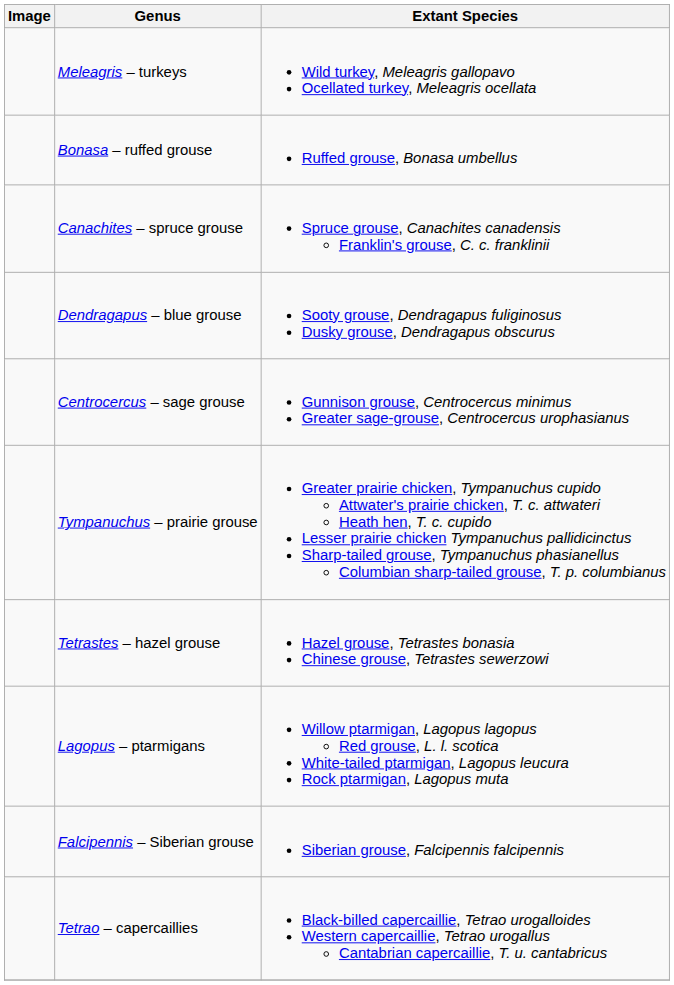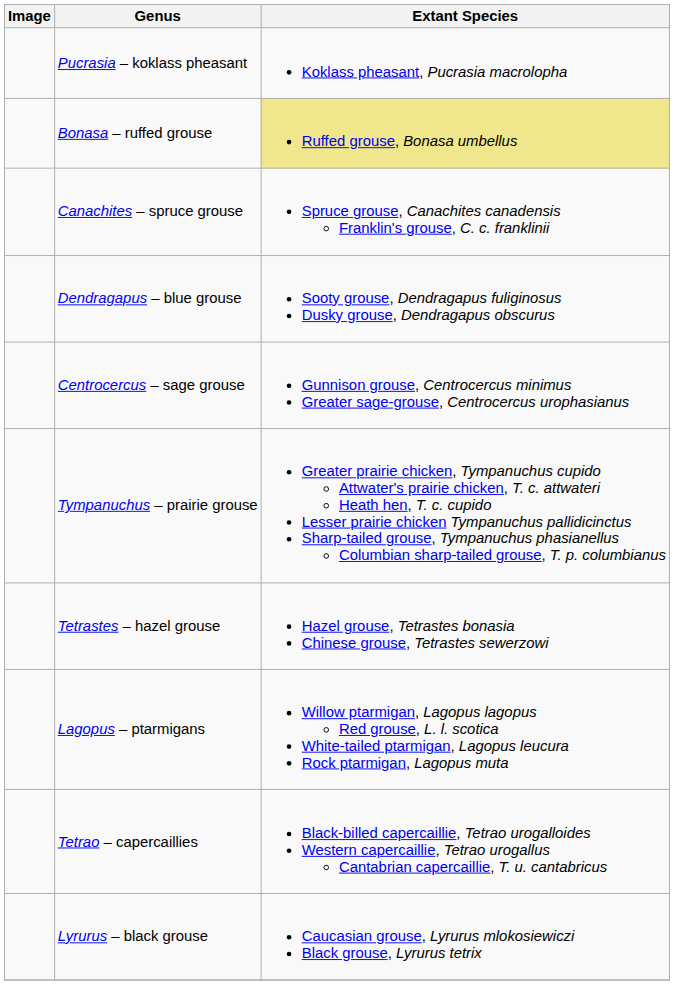 <table class="wikitable">
 <tr>
 <th>Image</th>
 <th>Genus</th>
 <th>Extant Species</th>
 </tr>
 <tr>
 <td></td>
-<td><em><a href='#'>Meleagris</a></em> – turkeys</td>
-<td><br><ul><li><a href='#'>Wild turkey</a>, <em>Meleagris gallopavo</em></li><li><a href='#'>Ocellated turkey</a>, <em>Meleagris ocellata</em></li></ul></td>
+<td><em><a href='#'>Pucrasia</a></em> – koklass pheasant</td>
+<td><br><ul><li><a href='#'>Koklass pheasant</a>, <em>Pucrasia macrolopha</em></li></ul></td>
 </tr>
 <tr>
 <td></td>
 <td><em><a href='#'>Bonasa</a></em> – ruffed grouse</td>
-<td><br><ul><li><a href='#'>Ruffed grouse</a>, <em>Bonasa umbellus</em></li></ul></td>
+<td style="background: khaki;"><br><ul><li><a href='#'>Ruffed grouse</a>, <em>Bonasa umbellus</em></li></ul></td>
 </tr>
 <tr>
 <td></td>
 <td><em><a href='#'>Canachites</a></em> – spruce grouse</td>
 <td><br><ul><li><a href='#'>Spruce grouse</a>, <em>Canachites canadensis</em><ul><li><a href='#'>Franklin's grouse</a>, <em>C. c. franklinii</em></li></ul></li></ul></td>
 </tr>
 <tr>
 <td></td>
 <td><em><a href='#'>Dendragapus</a></em> – blue grouse</td>
 <td><br><ul><li><a href='#'>Sooty grouse</a>, <em>Dendragapus fuliginosus</em></li><li><a href='#'>Dusky grouse</a>, <em>Dendragapus obscurus</em></li></ul></td>
 </tr>
 <tr>
 <td></td>
 <td><em><a href='#'>Centrocercus</a></em> – sage grouse</td>
 <td><br><ul><li><a href='#'>Gunnison grouse</a>, <em>Centrocercus minimus</em></li><li><a href='#'>Greater sage-grouse</a>, <em>Centrocercus urophasianus</em></li></ul></td>
 </tr>
 <tr>
 <td></td>
 <td><em><a href='#'>Tympanuchus</a></em> – prairie grouse</td>
 <td><br><ul><li><a href='#'>Greater prairie chicken</a>, <em>Tympanuchus cupido</em><ul><li><a href='#'>Attwater's prairie chicken</a>, <em>T. c. attwateri</em></li><li><a href='#'>Heath hen</a>, <em>T. c. cupido</em></li></ul></li><li><a href='#'>Lesser prairie chicken</a> <em>Tympanuchus pallidicinctus</em></li><li><a href='#'>Sharp-tailed grouse</a>, <em>Tympanuchus phasianellus</em><ul><li><a href='#'>Columbian sharp-tailed grouse</a>, <em>T. p. columbianus</em></li></ul></li></ul></td>
 </tr>
 <tr>
 <td></td>
 <td><em><a href='#'>Tetrastes</a></em> – hazel grouse</td>
 <td><br><ul><li><a href='#'>Hazel grouse</a>, <em>Tetrastes bonasia</em></li><li><a href='#'>Chinese grouse</a>, <em>Tetrastes sewerzowi</em></li></ul></td>
 </tr>
 <tr>
 <td></td>
 <td><em><a href='#'>Lagopus</a></em> – ptarmigans</td>
 <td><br><ul><li><a href='#'>Willow ptarmigan</a>, <em>Lagopus lagopus</em><ul><li><a href='#'>Red grouse</a>, <em>L. l. scotica</em></li></ul></li><li><a href='#'>White-tailed ptarmigan</a>, <em>Lagopus leucura</em></li><li><a href='#'>Rock ptarmigan</a>, <em>Lagopus muta</em></li></ul></td>
 </tr>
 <tr>
 <td></td>
-<td><em><a href='#'>Falcipennis</a> –</em> Siberian grouse</td>
-<td><br><ul><li><a href='#'>Siberian grouse</a>, <em>Falcipennis falcipennis</em></li></ul></td>
-</tr>
-<tr>
-<td></td>
 <td><em><a href='#'>Tetrao</a></em> – capercaillies</td>
 <td><br><ul><li><a href='#'>Black-billed capercaillie</a>, <em>Tetrao urogalloides</em></li><li><a href='#'>Western capercaillie</a>, <em>Tetrao urogallus</em><ul><li><a href='#'>Cantabrian capercaillie</a>, <em>T. u. cantabricus</em></li></ul></li></ul></td>
 </tr>
 <tr>
+<td></td>
+<td><em><a href='#'>Lyrurus</a></em> – black grouse</td>
+<td><br><ul><li><a href='#'>Caucasian grouse</a>, <em>Lyrurus mlokosiewiczi</em></li><li><a href='#'>Black grouse</a>, <em>Lyrurus tetrix</em></li></ul></td>
+</tr>
+<tr>
 </tr>
 </table>
